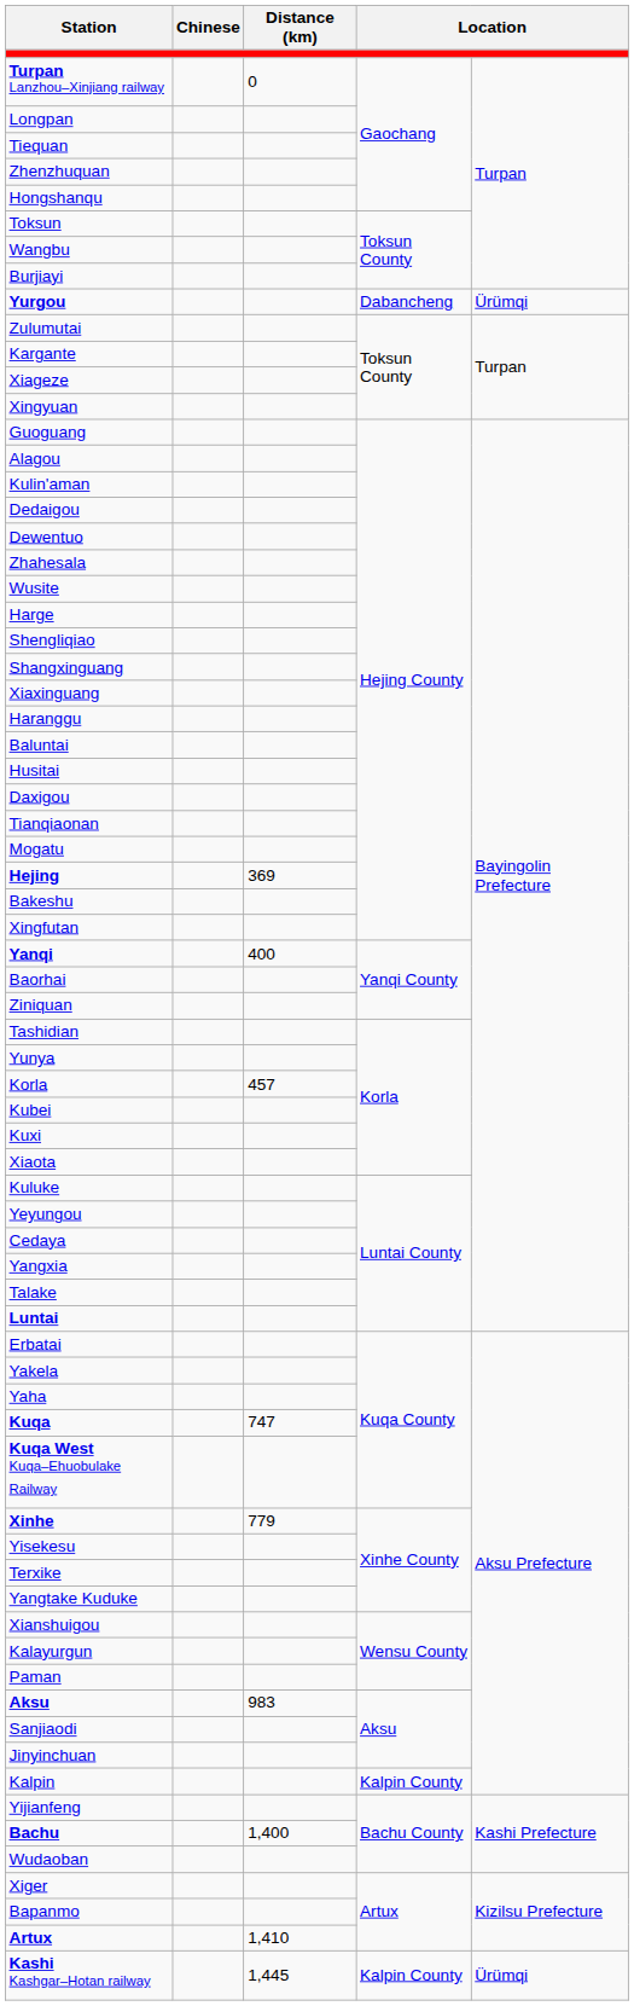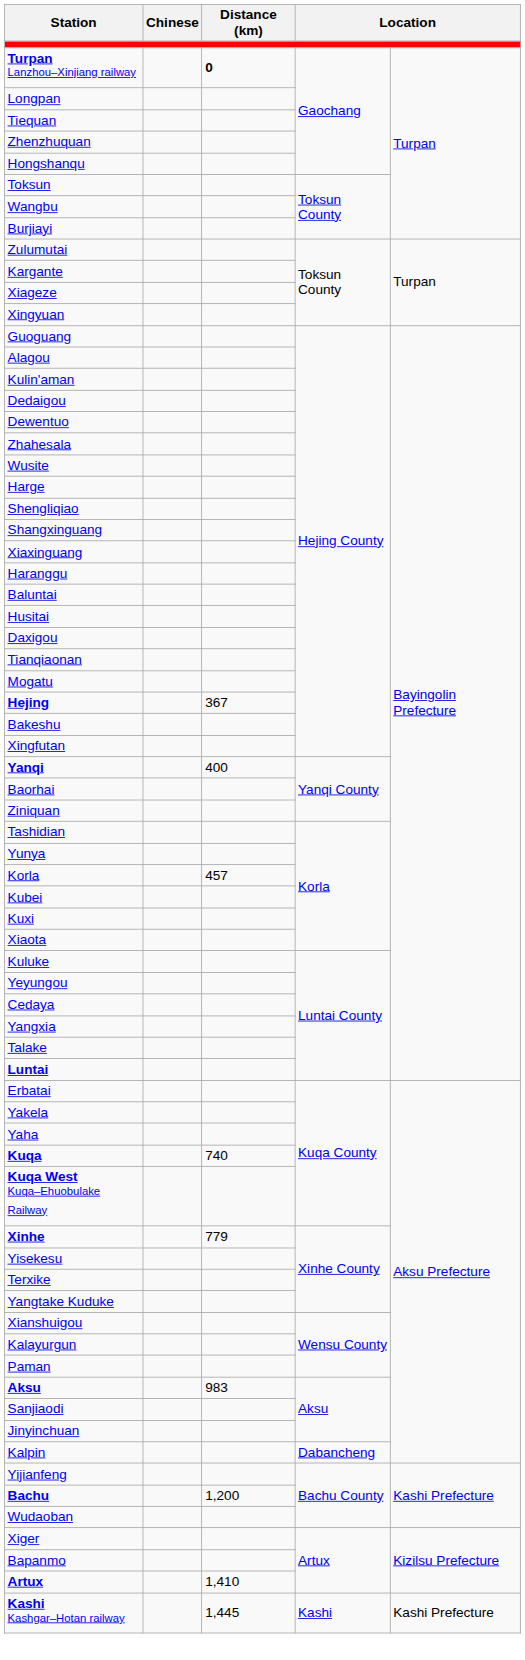 <table class="wikitable" rules="all">
 <tr>
 <th>Station</th>
 <th>Chinese</th>
 <th>Distance (km)</th>
 <th colspan="2">Location</th>
 </tr>
 <tr style = "background:red; height: 2pt">
 <td colspan = "5"></td>
 </tr>
 <tr>
 <td><strong><a href='#'>Turpan</a></strong><br><sup><a href='#'>Lanzhou–Xinjiang railway</a></sup></td>
 <td></td>
-<td>0</td>
+<td><strong>0</strong></td>
 <td rowspan="5"><a href='#'>Gaochang</a></td>
 <td rowspan="8"><a href='#'>Turpan</a></td>
 </tr>
 <tr>
 <td><a href='#'>Longpan</a></td>
 <td></td>
 <td></td>
 </tr>
 <tr>
 <td><a href='#'>Tiequan</a></td>
 <td></td>
 <td></td>
 </tr>
 <tr>
 <td><a href='#'>Zhenzhuquan</a></td>
 <td></td>
 <td></td>
 </tr>
 <tr>
 <td><a href='#'>Hongshanqu</a></td>
 <td></td>
 <td></td>
 </tr>
 <tr>
 <td><a href='#'>Toksun</a></td>
 <td></td>
 <td></td>
 <td rowspan="3"><a href='#'>Toksun County</a></td>
 </tr>
 <tr>
 <td><a href='#'>Wangbu</a></td>
 <td></td>
 <td></td>
 </tr>
 <tr>
 <td><a href='#'>Burjiayi</a></td>
 <td></td>
 <td></td>
-</tr>
-<tr>
-<td><strong><a href='#'>Yurgou</a></strong></td>
-<td></td>
-<td></td>
-<td><a href='#'>Dabancheng</a></td>
-<td><a href='#'>Ürümqi</a></td>
 </tr>
 <tr>
 <td><a href='#'>Zulumutai</a></td>
 <td></td>
 <td></td>
 <td rowspan="4">Toksun County</td>
 <td rowspan="4">Turpan</td>
 </tr>
 <tr>
 <td><a href='#'>Kargante</a></td>
 <td></td>
 <td></td>
 </tr>
 <tr>
 <td><a href='#'>Xiageze</a></td>
 <td></td>
 <td></td>
 </tr>
 <tr>
 <td><a href='#'>Xingyuan</a></td>
 <td></td>
 <td></td>
 </tr>
 <tr>
 <td><a href='#'>Guoguang</a></td>
 <td></td>
 <td></td>
 <td rowspan="20"><a href='#'>Hejing County</a></td>
 <td rowspan="35"><a href='#'>Bayingolin Prefecture</a></td>
 </tr>
 <tr>
 <td><a href='#'>Alagou</a></td>
 <td></td>
 <td></td>
 </tr>
 <tr>
 <td><a href='#'>Kulin'aman</a></td>
 <td></td>
 <td></td>
 </tr>
 <tr>
 <td><a href='#'>Dedaigou</a></td>
 <td></td>
 <td></td>
 </tr>
 <tr>
 <td><a href='#'>Dewentuo</a></td>
 <td></td>
 <td></td>
 </tr>
 <tr>
 <td><a href='#'>Zhahesala</a></td>
 <td></td>
 <td></td>
 </tr>
 <tr>
 <td><a href='#'>Wusite</a></td>
 <td></td>
 <td></td>
 </tr>
 <tr>
 <td><a href='#'>Harge</a></td>
 <td></td>
 <td></td>
 </tr>
 <tr>
 <td><a href='#'>Shengliqiao</a></td>
 <td></td>
 <td></td>
 </tr>
 <tr>
 <td><a href='#'>Shangxinguang</a></td>
 <td></td>
 <td></td>
 </tr>
 <tr>
 <td><a href='#'>Xiaxinguang</a></td>
 <td></td>
 <td></td>
 </tr>
 <tr>
 <td><a href='#'>Haranggu</a></td>
 <td></td>
 <td></td>
 </tr>
 <tr>
 <td><a href='#'>Baluntai</a></td>
 <td></td>
 <td></td>
 </tr>
 <tr>
 <td><a href='#'>Husitai</a></td>
 <td></td>
 <td></td>
 </tr>
 <tr>
 <td><a href='#'>Daxigou</a></td>
 <td></td>
 <td></td>
 </tr>
 <tr>
 <td><a href='#'>Tianqiaonan</a></td>
 <td></td>
 <td></td>
 </tr>
 <tr>
 <td><a href='#'>Mogatu</a></td>
 <td></td>
 <td></td>
 </tr>
 <tr>
 <td><strong><a href='#'>Hejing</a></strong></td>
 <td></td>
-<td>369</td>
+<td>367</td>
 </tr>
 <tr>
 <td><a href='#'>Bakeshu</a></td>
 <td></td>
 <td></td>
 </tr>
 <tr>
 <td><a href='#'>Xingfutan</a></td>
 <td></td>
 <td></td>
 </tr>
 <tr>
 <td><strong><a href='#'>Yanqi</a></strong></td>
 <td></td>
 <td>400</td>
 <td rowspan="3"><a href='#'>Yanqi County</a></td>
 </tr>
 <tr>
 <td><a href='#'>Baorhai</a></td>
 <td></td>
 <td></td>
 </tr>
 <tr>
 <td><a href='#'>Ziniquan</a></td>
 <td></td>
 <td></td>
 </tr>
 <tr>
 <td><a href='#'>Tashidian</a></td>
 <td></td>
 <td></td>
 <td rowspan="6"><a href='#'>Korla</a></td>
 </tr>
 <tr>
 <td><a href='#'>Yunya</a></td>
 <td></td>
 <td></td>
 </tr>
 <tr>
 <td><a href='#'>Korla</a></td>
 <td></td>
 <td>457</td>
 </tr>
 <tr>
 <td><a href='#'>Kubei</a></td>
 <td></td>
 <td></td>
 </tr>
 <tr>
 <td><a href='#'>Kuxi</a></td>
 <td></td>
 <td></td>
 </tr>
 <tr>
 <td><a href='#'>Xiaota</a></td>
 <td></td>
 <td></td>
 </tr>
 <tr>
 <td><a href='#'>Kuluke</a></td>
 <td></td>
 <td></td>
 <td rowspan="6"><a href='#'>Luntai County</a></td>
 </tr>
 <tr>
 <td><a href='#'>Yeyungou</a></td>
 <td></td>
 <td></td>
 </tr>
 <tr>
 <td><a href='#'>Cedaya</a></td>
 <td></td>
 <td></td>
 </tr>
 <tr>
 <td><a href='#'>Yangxia</a></td>
 <td></td>
 <td></td>
 </tr>
 <tr>
 <td><a href='#'>Talake</a></td>
 <td></td>
 <td></td>
 </tr>
 <tr>
 <td><strong><a href='#'>Luntai</a></strong></td>
 <td></td>
 <td></td>
 </tr>
 <tr>
 <td><a href='#'>Erbatai</a></td>
 <td></td>
 <td></td>
 <td rowspan="5"><a href='#'>Kuqa County</a></td>
 <td rowspan="16"><a href='#'>Aksu Prefecture</a></td>
 </tr>
 <tr>
 <td><a href='#'>Yakela</a></td>
 <td></td>
 <td></td>
 </tr>
 <tr>
 <td><a href='#'>Yaha</a></td>
 <td></td>
 <td></td>
 </tr>
 <tr>
 <td><strong><a href='#'>Kuqa</a></strong></td>
 <td></td>
-<td>747</td>
+<td>740</td>
 </tr>
 <tr>
 <td><strong><a href='#'>Kuqa West</a></strong><br><sup><a href='#'>Kuqa–Ehuobulake Railway</a></sup></td>
 <td></td>
 <td></td>
 </tr>
 <tr>
 <td><strong><a href='#'>Xinhe</a></strong></td>
 <td></td>
 <td>779</td>
 <td rowspan="4"><a href='#'>Xinhe County</a></td>
 </tr>
 <tr>
 <td><a href='#'>Yisekesu</a></td>
 <td></td>
 <td></td>
 </tr>
 <tr>
 <td><a href='#'>Terxike</a></td>
 <td></td>
 <td></td>
 </tr>
 <tr>
 <td><a href='#'>Yangtake Kuduke</a></td>
 <td></td>
 <td></td>
 </tr>
 <tr>
 <td><a href='#'>Xianshuigou</a></td>
 <td></td>
 <td></td>
 <td rowspan="3"><a href='#'>Wensu County</a></td>
 </tr>
 <tr>
 <td><a href='#'>Kalayurgun</a></td>
 <td></td>
 <td></td>
 </tr>
 <tr>
 <td><a href='#'>Paman</a></td>
 <td></td>
 <td></td>
 </tr>
 <tr>
 <td><strong><a href='#'>Aksu</a></strong></td>
 <td></td>
 <td>983</td>
 <td rowspan="3"><a href='#'>Aksu</a></td>
 </tr>
 <tr>
 <td><a href='#'>Sanjiaodi</a></td>
 <td></td>
 <td></td>
 </tr>
 <tr>
 <td><a href='#'>Jinyinchuan</a></td>
 <td></td>
 <td></td>
 </tr>
 <tr>
 <td><a href='#'>Kalpin</a></td>
 <td></td>
 <td></td>
-<td><a href='#'>Kalpin County</a></td>
+<td><a href='#'>Dabancheng</a></td>
 </tr>
 <tr>
 <td><a href='#'>Yijianfeng</a></td>
 <td></td>
 <td></td>
 <td rowspan="3"><a href='#'>Bachu County</a></td>
 <td rowspan="3"><a href='#'>Kashi Prefecture</a></td>
 </tr>
 <tr>
 <td><strong><a href='#'>Bachu</a></strong></td>
 <td></td>
-<td>1,400</td>
+<td>1,200</td>
 </tr>
 <tr>
 <td><a href='#'>Wudaoban</a></td>
 <td></td>
 <td></td>
 </tr>
 <tr>
 <td><a href='#'>Xiger</a></td>
 <td></td>
 <td></td>
 <td rowspan="3"><a href='#'>Artux</a></td>
 <td rowspan="3"><a href='#'>Kizilsu Prefecture</a></td>
 </tr>
 <tr>
 <td><a href='#'>Bapanmo</a></td>
 <td></td>
 <td></td>
 </tr>
 <tr>
 <td><strong><a href='#'>Artux</a></strong></td>
 <td></td>
 <td>1,410</td>
 </tr>
 <tr>
 <td><strong><a href='#'>Kashi</a></strong><br><sup><a href='#'>Kashgar–Hotan railway</a></sup></td>
 <td></td>
 <td>1,445</td>
-<td><a href='#'>Kalpin County</a></td>
-<td><a href='#'>Ürümqi</a></td>
+<td><a href='#'>Kashi</a></td>
+<td>Kashi Prefecture</td>
 </tr>
 </table>
